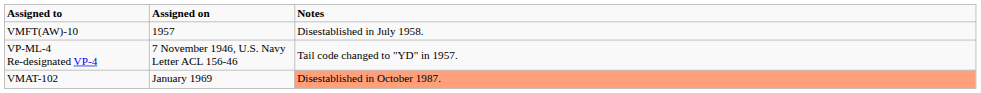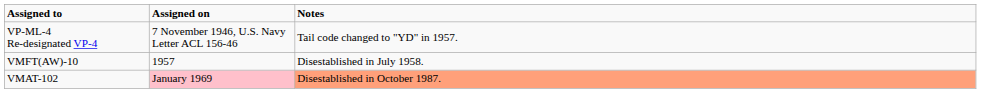 <table class="wikitable" style="width: 70%;">
 <tr>
 <td style="width: 200px;"><strong>Assigned to</strong></td>
 <td style="width: 200px;"><strong>Assigned on</strong></td>
 <td><strong>Notes</strong></td>
 </tr>
 <tr>
+<td>VP-ML-4<br>Re-designated <a href='#'>VP-4</a></td>
+<td>7 November 1946, U.S. Navy Letter ACL 156-46</td>
+<td>Tail code changed to "YD" in 1957.</td>
+</tr>
+<tr>
 <td>VMFT(AW)-10</td>
 <td>1957</td>
 <td>Disestablished in July 1958.</td>
 </tr>
 <tr>
-<td>VP-ML-4<br>Re-designated <a href='#'>VP-4</a></td>
-<td>7 November 1946, U.S. Navy Letter ACL 156-46</td>
-<td>Tail code changed to "YD" in 1957.</td>
-</tr>
-<tr>
 <td>VMAT-102</td>
-<td>January 1969</td>
+<td style="background: pink;">January 1969</td>
 <td style="background: lightsalmon;">Disestablished in October 1987.</td>
 </tr>
 </table>
